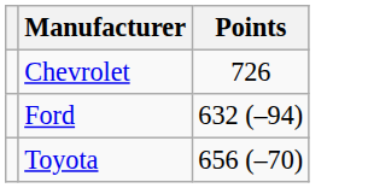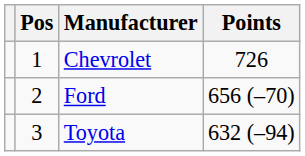 <table class="wikitable" style="font-size: 95%;">
 <tr>
 <th></th>
+<th>Pos</th>
 <th>Manufacturer</th>
 <th>Points</th>
 </tr>
 <tr>
 <td align="left"></td>
+<td style="text-align:center;">1</td>
 <td><a href='#'>Chevrolet</a></td>
 <td style="text-align:center;">726</td>
 </tr>
 <tr>
 <td align="left"></td>
+<td style="text-align:center;">2</td>
 <td><a href='#'>Ford</a></td>
-<td style="text-align:center;">632 (–94)</td>
+<td style="text-align:center;">656 (–70)</td>
 </tr>
 <tr>
 <td align="left"></td>
+<td style="text-align:center;">3</td>
 <td><a href='#'>Toyota</a></td>
-<td style="text-align:center;">656 (–70)</td>
+<td style="text-align:center;">632 (–94)</td>
 </tr>
 </table>
